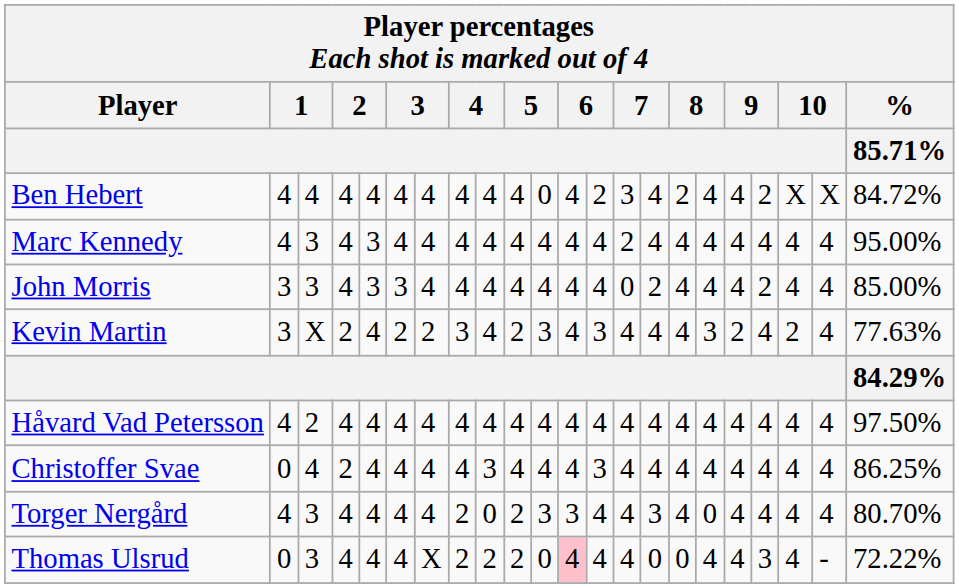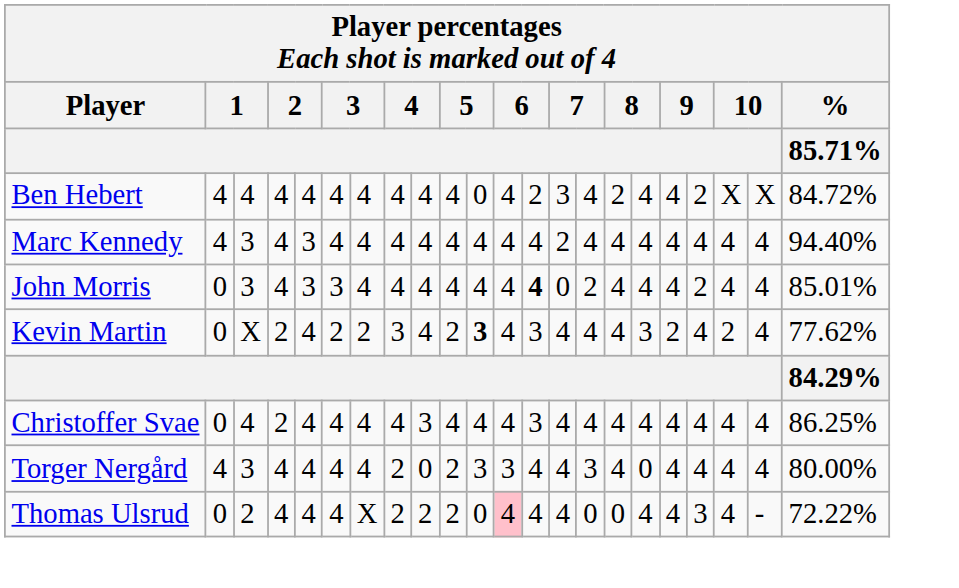 <table class="wikitable">
 <tr>
 <th colspan=22>Player percentages <br> <em>Each shot is marked out of 4</em></th>
 </tr>
 <tr>
 <th>Player</th>
 <th colspan=2>1</th>
 <th colspan=2>2</th>
 <th colspan=2>3</th>
 <th colspan=2>4</th>
 <th colspan=2>5</th>
 <th colspan=2>6</th>
 <th colspan=2>7</th>
 <th colspan=2>8</th>
 <th colspan=2>9</th>
 <th colspan=2>10</th>
 <th>%</th>
 </tr>
 <tr>
 <th colspan=21></th>
 <th>85.71%</th>
 </tr>
 <tr>
 <td><a href='#'>Ben Hebert</a></td>
 <td>4</td>
 <td>4</td>
 <td>4</td>
 <td>4</td>
 <td>4</td>
 <td>4</td>
 <td>4</td>
 <td>4</td>
 <td>4</td>
 <td>0</td>
 <td>4</td>
 <td>2</td>
 <td>3</td>
 <td>4</td>
 <td>2</td>
 <td>4</td>
 <td>4</td>
 <td>2</td>
 <td>X</td>
 <td>X</td>
 <td>84.72%</td>
 </tr>
 <tr>
 <td><a href='#'>Marc Kennedy</a></td>
 <td>4</td>
 <td>3</td>
 <td>4</td>
 <td>3</td>
 <td>4</td>
 <td>4</td>
 <td>4</td>
 <td>4</td>
 <td>4</td>
 <td>4</td>
 <td>4</td>
 <td>4</td>
 <td>2</td>
 <td>4</td>
 <td>4</td>
 <td>4</td>
 <td>4</td>
 <td>4</td>
 <td>4</td>
 <td>4</td>
-<td>95.00%</td>
+<td>94.40%</td>
 </tr>
 <tr>
 <td><a href='#'>John Morris</a></td>
-<td>3</td>
+<td>0</td>
 <td>3</td>
 <td>4</td>
 <td>3</td>
 <td>3</td>
 <td>4</td>
 <td>4</td>
 <td>4</td>
 <td>4</td>
 <td>4</td>
 <td>4</td>
-<td>4</td>
+<td><strong>4</strong></td>
 <td>0</td>
 <td>2</td>
 <td>4</td>
 <td>4</td>
 <td>4</td>
 <td>2</td>
 <td>4</td>
 <td>4</td>
-<td>85.00%</td>
+<td>85.01%</td>
 </tr>
 <tr>
 <td><a href='#'>Kevin Martin</a></td>
-<td>3</td>
+<td>0</td>
 <td>X</td>
 <td>2</td>
 <td>4</td>
 <td>2</td>
 <td>2</td>
 <td>3</td>
 <td>4</td>
 <td>2</td>
-<td>3</td>
+<td><strong>3</strong></td>
 <td>4</td>
 <td>3</td>
 <td>4</td>
 <td>4</td>
 <td>4</td>
 <td>3</td>
 <td>2</td>
 <td>4</td>
 <td>2</td>
 <td>4</td>
-<td>77.63%</td>
+<td>77.62%</td>
 </tr>
 <tr>
 <th colspan=21></th>
 <th>84.29%</th>
-</tr>
-<tr>
-<td><a href='#'>Håvard Vad Petersson</a></td>
-<td>4</td>
-<td>2</td>
-<td>4</td>
-<td>4</td>
-<td>4</td>
-<td>4</td>
-<td>4</td>
-<td>4</td>
-<td>4</td>
-<td>4</td>
-<td>4</td>
-<td>4</td>
-<td>4</td>
-<td>4</td>
-<td>4</td>
-<td>4</td>
-<td>4</td>
-<td>4</td>
-<td>4</td>
-<td>4</td>
-<td>97.50%</td>
 </tr>
 <tr>
 <td><a href='#'>Christoffer Svae</a></td>
 <td>0</td>
 <td>4</td>
 <td>2</td>
 <td>4</td>
 <td>4</td>
 <td>4</td>
 <td>4</td>
 <td>3</td>
 <td>4</td>
 <td>4</td>
 <td>4</td>
 <td>3</td>
 <td>4</td>
 <td>4</td>
 <td>4</td>
 <td>4</td>
 <td>4</td>
 <td>4</td>
 <td>4</td>
 <td>4</td>
 <td>86.25%</td>
 </tr>
 <tr>
 <td><a href='#'>Torger Nergård</a></td>
 <td>4</td>
 <td>3</td>
 <td>4</td>
 <td>4</td>
 <td>4</td>
 <td>4</td>
 <td>2</td>
 <td>0</td>
 <td>2</td>
 <td>3</td>
 <td>3</td>
 <td>4</td>
 <td>4</td>
 <td>3</td>
 <td>4</td>
 <td>0</td>
 <td>4</td>
 <td>4</td>
 <td>4</td>
 <td>4</td>
-<td>80.70%</td>
+<td>80.00%</td>
 </tr>
 <tr>
 <td><a href='#'>Thomas Ulsrud</a></td>
 <td>0</td>
-<td>3</td>
+<td>2</td>
 <td>4</td>
 <td>4</td>
 <td>4</td>
 <td>X</td>
 <td>2</td>
 <td>2</td>
 <td>2</td>
 <td>0</td>
 <td style="background: pink;">4</td>
 <td>4</td>
 <td>4</td>
 <td>0</td>
 <td>0</td>
 <td>4</td>
 <td>4</td>
 <td>3</td>
 <td>4</td>
 <td>-</td>
 <td>72.22%</td>
 </tr>
 </table>
